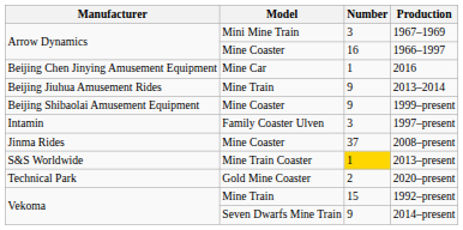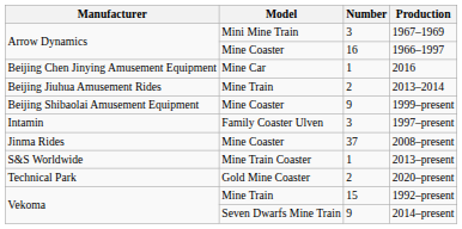 <table class="wikitable">
 <tr>
 <th>Manufacturer</th>
 <th>Model</th>
 <th>Number</th>
 <th>Production</th>
 </tr>
 <tr>
 <td rowspan="2">Arrow Dynamics</td>
 <td>Mini Mine Train</td>
 <td>3</td>
 <td>1967–1969</td>
 </tr>
 <tr>
 <td>Mine Coaster</td>
 <td>16</td>
 <td>1966–1997</td>
 </tr>
 <tr>
 <td>Beijing Chen Jinying Amusement Equipment</td>
 <td>Mine Car</td>
 <td>1</td>
 <td>2016</td>
 </tr>
 <tr>
 <td>Beijing Jiuhua Amusement Rides</td>
 <td>Mine Train</td>
-<td>9</td>
+<td>2</td>
 <td>2013–2014</td>
 </tr>
 <tr>
 <td>Beijing Shibaolai Amusement Equipment</td>
 <td>Mine Coaster</td>
 <td>9</td>
 <td>1999–present</td>
 </tr>
 <tr>
 <td>Intamin</td>
 <td>Family Coaster Ulven</td>
 <td>3</td>
 <td>1997–present</td>
 </tr>
 <tr>
 <td>Jinma Rides</td>
 <td>Mine Coaster</td>
 <td>37</td>
 <td>2008–present</td>
 </tr>
 <tr>
 <td>S&S Worldwide</td>
 <td>Mine Train Coaster</td>
-<td style="background: gold;">1</td>
+<td>1</td>
 <td>2013–present</td>
 </tr>
 <tr>
 <td>Technical Park</td>
 <td>Gold Mine Coaster</td>
 <td>2</td>
 <td>2020–present</td>
 </tr>
 <tr>
 <td rowspan="2">Vekoma</td>
 <td>Mine Train</td>
 <td>15</td>
 <td>1992–present</td>
 </tr>
 <tr>
 <td>Seven Dwarfs Mine Train</td>
 <td>9</td>
 <td>2014–present</td>
 </tr>
 </table>
